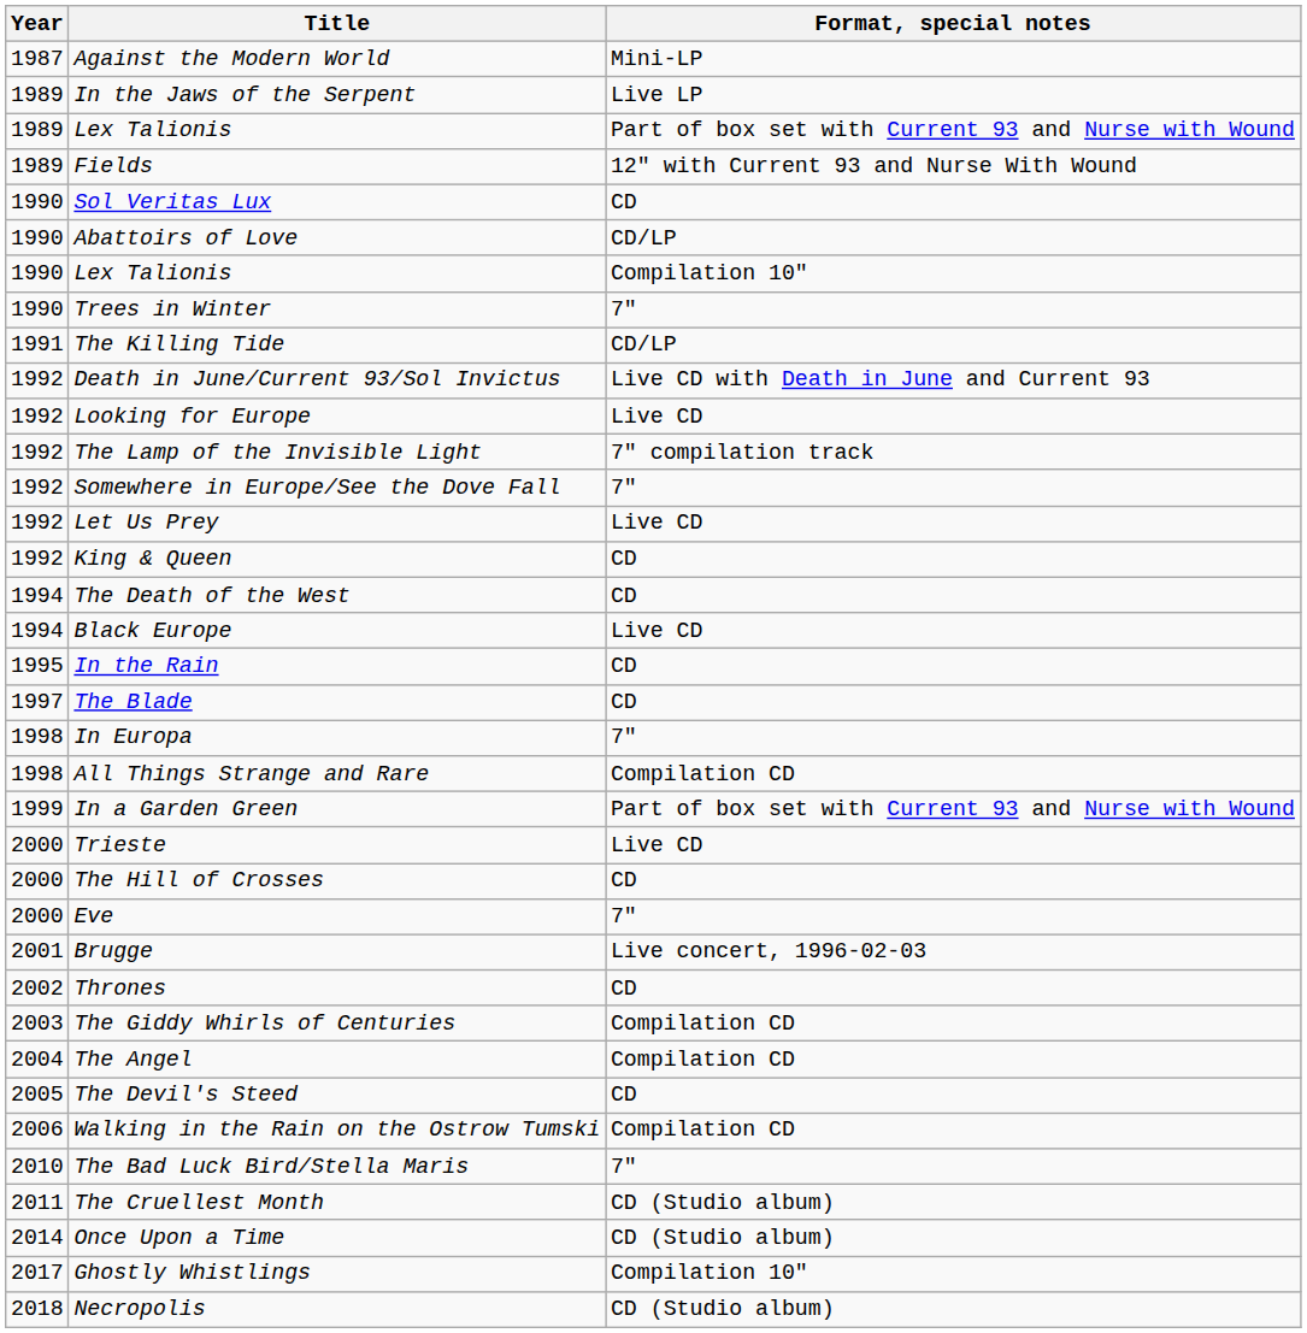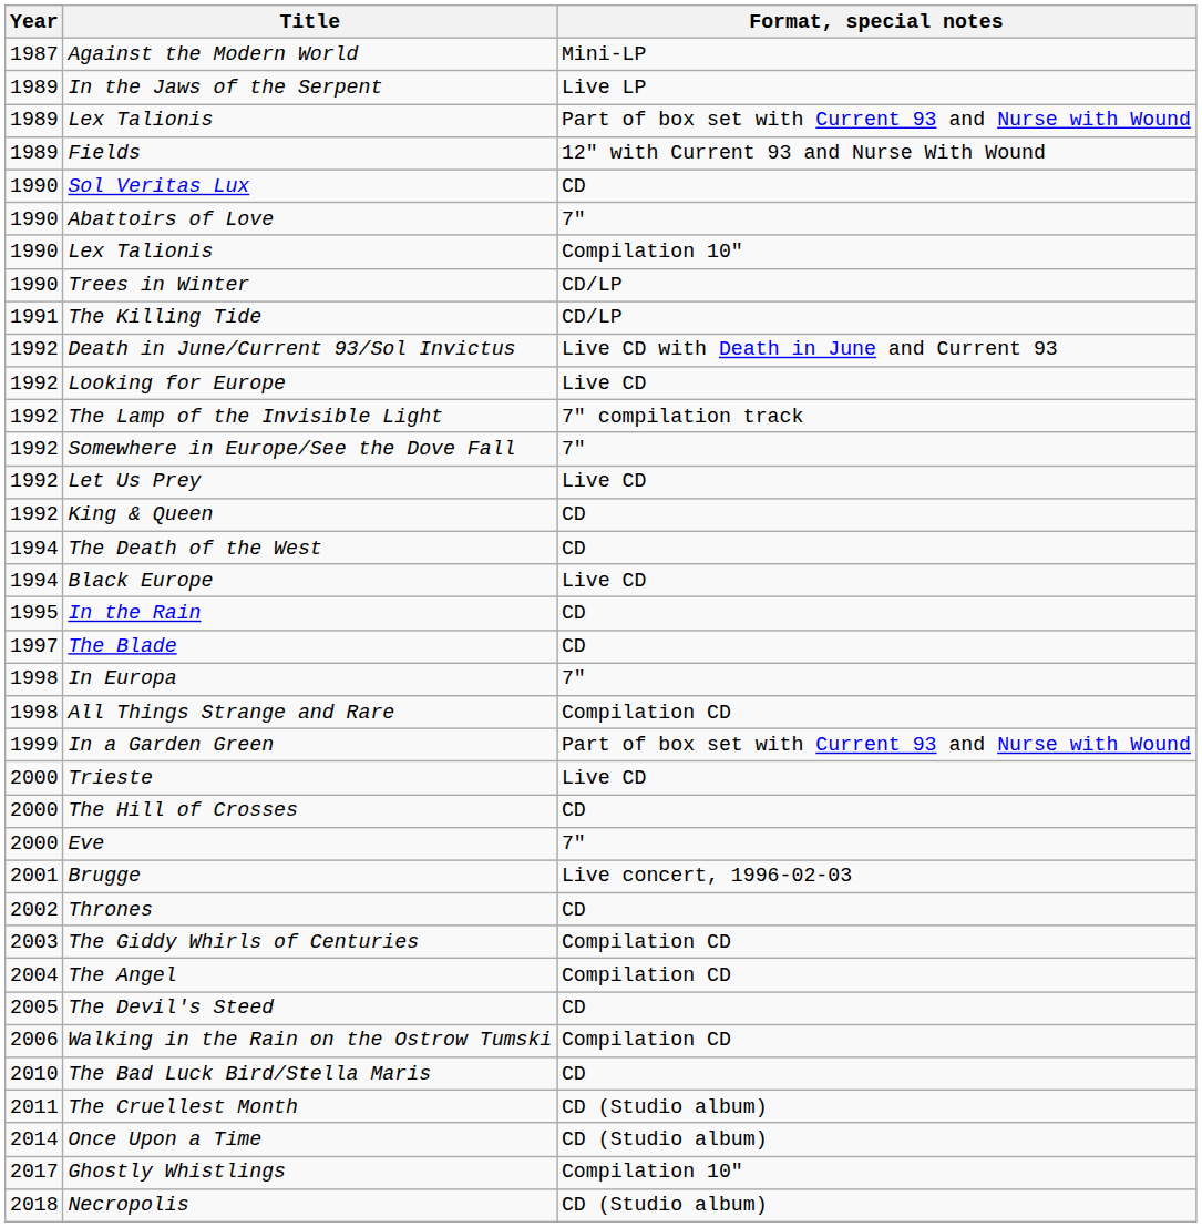 <table class="wikitable">
 <tr>
 <th>Year</th>
 <th>Title</th>
 <th>Format, special notes</th>
 </tr>
 <tr>
 <td>1987</td>
 <td><em>Against the Modern World</em></td>
 <td>Mini-LP</td>
 </tr>
 <tr>
 <td>1989</td>
 <td><em>In the Jaws of the Serpent</em></td>
 <td>Live LP</td>
 </tr>
 <tr>
 <td>1989</td>
 <td><em>Lex Talionis</em></td>
 <td>Part of box set with <a href='#'>Current 93</a> and <a href='#'>Nurse with Wound</a></td>
 </tr>
 <tr>
 <td>1989</td>
 <td><em>Fields</em></td>
 <td>12" with Current 93 and Nurse With Wound</td>
 </tr>
 <tr>
 <td>1990</td>
 <td><em><a href='#'>Sol Veritas Lux</a></em></td>
 <td>CD</td>
 </tr>
 <tr>
 <td>1990</td>
 <td><em>Abattoirs of Love</em></td>
-<td>CD/LP</td>
+<td>7"</td>
 </tr>
 <tr>
 <td>1990</td>
 <td><em>Lex Talionis</em></td>
 <td>Compilation 10"</td>
 </tr>
 <tr>
 <td>1990</td>
 <td><em>Trees in Winter</em></td>
-<td>7"</td>
+<td>CD/LP</td>
 </tr>
 <tr>
 <td>1991</td>
 <td><em>The Killing Tide</em></td>
 <td>CD/LP</td>
 </tr>
 <tr>
 <td>1992</td>
 <td><em>Death in June/Current 93/Sol Invictus</em></td>
 <td>Live CD with <a href='#'>Death in June</a> and Current 93</td>
 </tr>
 <tr>
 <td>1992</td>
 <td><em>Looking for Europe</em></td>
 <td>Live CD</td>
 </tr>
 <tr>
 <td>1992</td>
 <td><em>The Lamp of the Invisible Light</em></td>
 <td>7" compilation track</td>
 </tr>
 <tr>
 <td>1992</td>
 <td><em>Somewhere in Europe/See the Dove Fall</em></td>
 <td>7"</td>
 </tr>
 <tr>
 <td>1992</td>
 <td><em>Let Us Prey</em></td>
 <td>Live CD</td>
 </tr>
 <tr>
 <td>1992</td>
 <td><em>King & Queen</em></td>
 <td>CD</td>
 </tr>
 <tr>
 <td>1994</td>
 <td><em>The Death of the West</em></td>
 <td>CD</td>
 </tr>
 <tr>
 <td>1994</td>
 <td><em>Black Europe</em></td>
 <td>Live CD</td>
 </tr>
 <tr>
 <td>1995</td>
 <td><em><a href='#'>In the Rain</a></em></td>
 <td>CD</td>
 </tr>
 <tr>
 <td>1997</td>
 <td><em><a href='#'>The Blade</a></em></td>
 <td>CD</td>
 </tr>
 <tr>
 <td>1998</td>
 <td><em>In Europa</em></td>
 <td>7"</td>
 </tr>
 <tr>
 <td>1998</td>
 <td><em>All Things Strange and Rare</em></td>
 <td>Compilation CD</td>
 </tr>
 <tr>
 <td>1999</td>
 <td><em>In a Garden Green</em></td>
 <td>Part of box set with <a href='#'>Current 93</a> and <a href='#'>Nurse with Wound</a></td>
 </tr>
 <tr>
 <td>2000</td>
 <td><em>Trieste</em></td>
 <td>Live CD</td>
 </tr>
 <tr>
 <td>2000</td>
 <td><em>The Hill of Crosses</em></td>
 <td>CD</td>
 </tr>
 <tr>
 <td>2000</td>
 <td><em>Eve</em></td>
 <td>7"</td>
 </tr>
 <tr>
 <td>2001</td>
 <td><em>Brugge</em></td>
 <td>Live concert, 1996-02-03</td>
 </tr>
 <tr>
 <td>2002</td>
 <td><em>Thrones</em></td>
 <td>CD</td>
 </tr>
 <tr>
 <td>2003</td>
 <td><em>The Giddy Whirls of Centuries</em></td>
 <td>Compilation CD</td>
 </tr>
 <tr>
 <td>2004</td>
 <td><em>The Angel</em></td>
 <td>Compilation CD</td>
 </tr>
 <tr>
 <td>2005</td>
 <td><em>The Devil's Steed</em></td>
 <td>CD</td>
 </tr>
 <tr>
 <td>2006</td>
 <td><em>Walking in the Rain on the Ostrow Tumski</em></td>
 <td>Compilation CD</td>
 </tr>
 <tr>
 <td>2010</td>
 <td><em>The Bad Luck Bird/Stella Maris</em></td>
-<td>7"</td>
+<td>CD</td>
 </tr>
 <tr>
 <td>2011</td>
 <td><em>The Cruellest Month</em></td>
 <td>CD (Studio album)</td>
 </tr>
 <tr>
 <td>2014</td>
 <td><em>Once Upon a Time</em></td>
 <td>CD (Studio album)</td>
 </tr>
 <tr>
 <td>2017</td>
 <td><em>Ghostly Whistlings</em></td>
 <td>Compilation 10"</td>
 </tr>
 <tr>
 <td>2018</td>
 <td><em>Necropolis</em></td>
 <td>CD (Studio album)</td>
 </tr>
 </table>
